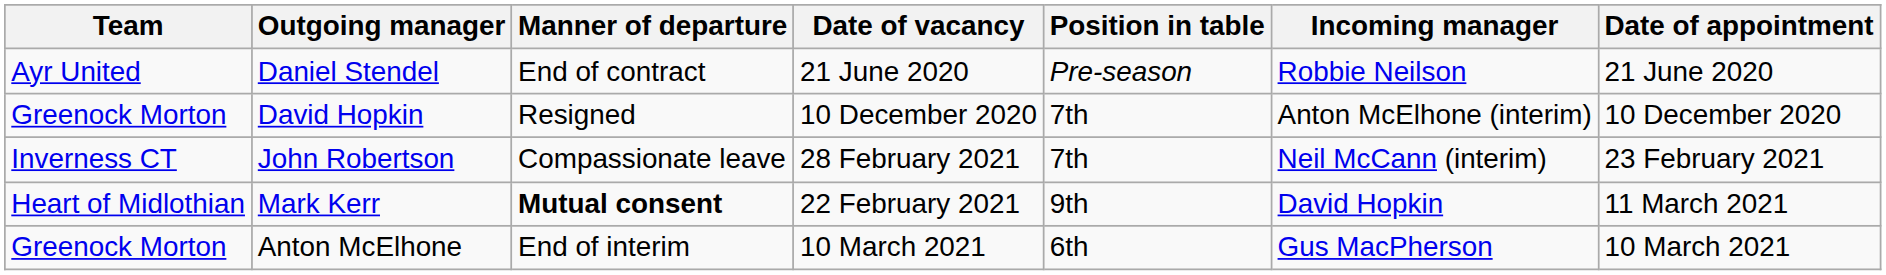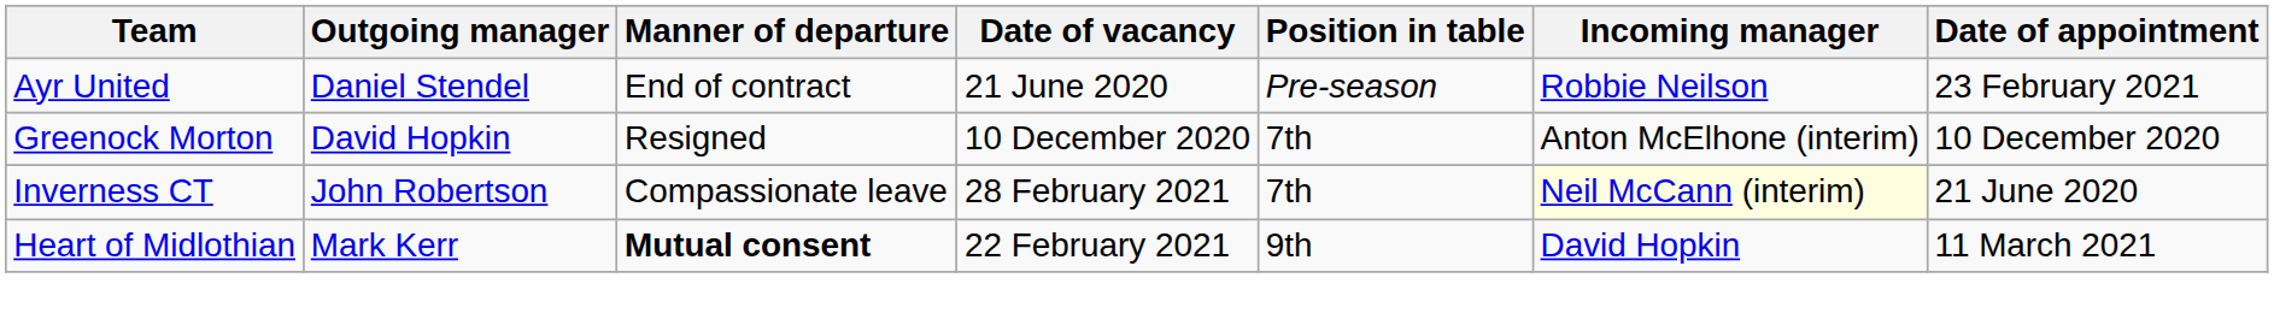 <table class="wikitable sortable">
 <tr>
 <th>Team</th>
 <th>Outgoing manager</th>
 <th>Manner of departure</th>
 <th>Date of vacancy</th>
 <th>Position in table</th>
 <th>Incoming manager</th>
 <th>Date of appointment</th>
 </tr>
 <tr>
 <td><a href='#'>Ayr United</a></td>
 <td> <a href='#'>Daniel Stendel</a></td>
 <td>End of contract</td>
 <td>21 June 2020</td>
 <td><em>Pre-season</em></td>
 <td> <a href='#'>Robbie Neilson</a></td>
-<td>21 June 2020</td>
+<td>23 February 2021</td>
 </tr>
 <tr>
 <td><a href='#'>Greenock Morton</a></td>
 <td> <a href='#'>David Hopkin</a></td>
 <td>Resigned</td>
 <td>10 December 2020</td>
 <td>7th</td>
 <td> Anton McElhone (interim)</td>
 <td>10 December 2020</td>
 </tr>
 <tr>
 <td><a href='#'>Inverness CT</a></td>
 <td> <a href='#'>John Robertson</a></td>
 <td>Compassionate leave</td>
 <td>28 February 2021</td>
 <td>7th</td>
-<td> <a href='#'>Neil McCann</a> (interim)</td>
-<td>23 February 2021</td>
+<td style="background: lightyellow;"> <a href='#'>Neil McCann</a> (interim)</td>
+<td>21 June 2020</td>
 </tr>
 <tr>
 <td><a href='#'>Heart of Midlothian</a></td>
 <td> <a href='#'>Mark Kerr</a></td>
 <td><strong>Mutual consent</strong></td>
 <td>22 February 2021</td>
 <td>9th</td>
 <td> <a href='#'>David Hopkin</a></td>
 <td>11 March 2021</td>
 </tr>
-<tr>
-<td><a href='#'>Greenock Morton</a></td>
-<td> Anton McElhone</td>
-<td>End of interim</td>
-<td>10 March 2021</td>
-<td>6th</td>
-<td> <a href='#'>Gus MacPherson</a></td>
-<td>10 March 2021</td>
-</tr>
 </table>
